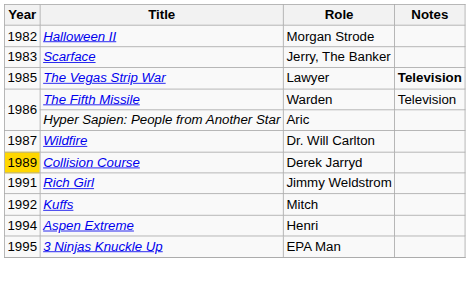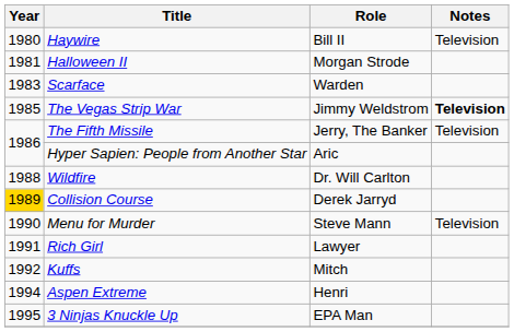 <table class="wikitable">
 <tr>
 <th>Year</th>
 <th>Title</th>
 <th>Role</th>
 <th>Notes</th>
 </tr>
 <tr>
-<td>1982</td>
+<td>1980</td>
+<td><em><a href='#'>Haywire</a></em></td>
+<td>Bill II</td>
+<td>Television</td>
+</tr>
+<tr>
+<td>1981</td>
 <td><em><a href='#'>Halloween II</a></em></td>
 <td>Morgan Strode</td>
 <td></td>
 </tr>
 <tr>
 <td>1983</td>
 <td><em><a href='#'>Scarface</a></em></td>
-<td>Jerry, The Banker</td>
+<td>Warden</td>
 <td></td>
 </tr>
 <tr>
 <td>1985</td>
 <td><em><a href='#'>The Vegas Strip War</a></em></td>
-<td>Lawyer</td>
+<td>Jimmy Weldstrom</td>
 <td><strong>Television</strong></td>
 </tr>
 <tr>
 <td rowspan="2">1986</td>
 <td><em><a href='#'>The Fifth Missile</a></em></td>
-<td>Warden</td>
+<td>Jerry, The Banker</td>
 <td>Television</td>
 </tr>
 <tr>
 <td><em>Hyper Sapien: People from Another Star</em></td>
 <td>Aric</td>
 <td></td>
 </tr>
 <tr>
-<td>1987</td>
+<td>1988</td>
 <td><em><a href='#'>Wildfire</a></em></td>
 <td>Dr. Will Carlton</td>
 <td></td>
 </tr>
 <tr>
 <td style="background: gold;">1989</td>
 <td><em><a href='#'>Collision Course</a></em></td>
 <td>Derek Jarryd</td>
 <td></td>
 </tr>
 <tr>
+<td>1990</td>
+<td><em>Menu for Murder</em></td>
+<td>Steve Mann</td>
+<td>Television</td>
+</tr>
+<tr>
 <td>1991</td>
 <td><em><a href='#'>Rich Girl</a></em></td>
-<td>Jimmy Weldstrom</td>
+<td>Lawyer</td>
 <td></td>
 </tr>
 <tr>
 <td>1992</td>
 <td><em><a href='#'>Kuffs</a></em></td>
 <td>Mitch</td>
 <td></td>
 </tr>
 <tr>
 <td>1994</td>
 <td><em><a href='#'>Aspen Extreme</a></em></td>
 <td>Henri</td>
 <td></td>
 </tr>
 <tr>
 <td>1995</td>
 <td><em><a href='#'>3 Ninjas Knuckle Up</a></em></td>
 <td>EPA Man</td>
 <td></td>
 </tr>
 <tr>
 </tr>
 </table>
